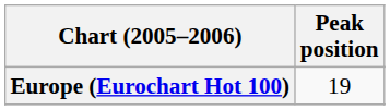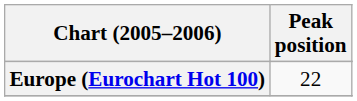 <table class="wikitable sortable plainrowheaders" style="text-align:center">
 <tr>
 <th>Chart (2005–2006)</th>
 <th>Peak<br>position</th>
 </tr>
 <tr>
 </tr>
 <tr>
 </tr>
 <tr>
 <th scope="row">Europe (<a href='#'>Eurochart Hot 100</a>)</th>
-<td>19</td>
+<td>22</td>
 </tr>
 <tr>
 </tr>
 <tr>
 </tr>
 <tr>
 </tr>
 <tr>
 </tr>
 <tr>
 </tr>
 <tr>
 </tr>
 <tr>
 </tr>
 <tr>
 </tr>
 <tr>
 </tr>
 <tr>
 </tr>
 <tr>
 </tr>
 </table>
